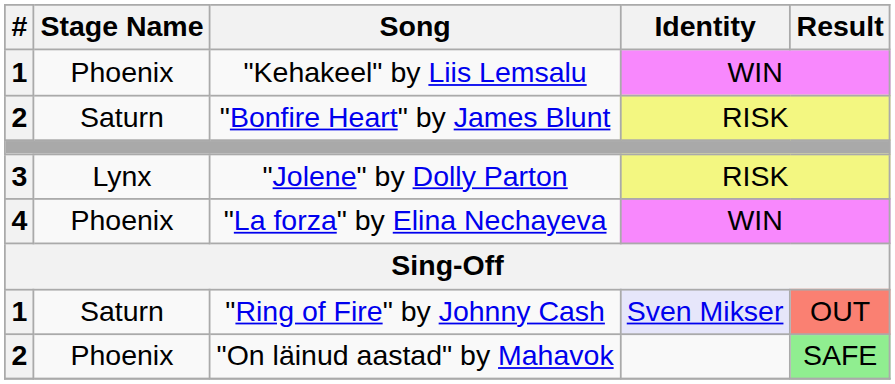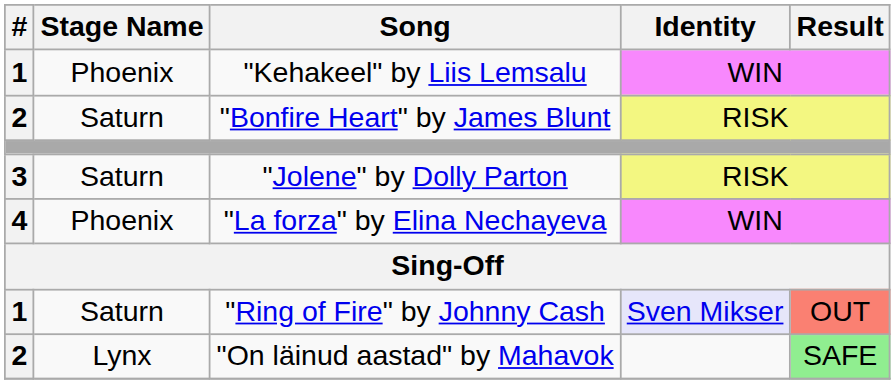 <table class="wikitable plainrowheaders" style="text-align: center;">
 <tr>
 <th>#</th>
 <th>Stage Name</th>
 <th>Song</th>
 <th>Identity</th>
 <th>Result</th>
 </tr>
 <tr>
 <th>1</th>
 <td>Phoenix</td>
 <td>"Kehakeel" by <a href='#'>Liis Lemsalu</a></td>
 <td colspan="2" bgcolor="#F888FD">WIN</td>
 </tr>
 <tr>
 <th>2</th>
 <td>Saturn</td>
 <td>"<a href='#'>Bonfire Heart</a>" by <a href='#'>James Blunt</a></td>
 <td colspan="2" bgcolor="#F3F781">RISK</td>
 </tr>
 <tr>
 <td colspan="5" style="background:darkgray"></td>
 </tr>
 <tr>
 <th>3</th>
-<td>Lynx</td>
+<td>Saturn</td>
 <td>"<a href='#'>Jolene</a>" by <a href='#'>Dolly Parton</a></td>
 <td colspan="2" bgcolor="#F3F781">RISK</td>
 </tr>
 <tr>
 <th>4</th>
 <td>Phoenix</td>
 <td>"<a href='#'>La forza</a>" by <a href='#'>Elina Nechayeva</a></td>
 <td colspan="2" bgcolor="#F888FD">WIN</td>
 </tr>
 <tr>
 <th colspan="5">Sing-Off</th>
 </tr>
 <tr>
 <th>1</th>
 <td>Saturn</td>
 <td>"<a href='#'>Ring of Fire</a>" by <a href='#'>Johnny Cash</a></td>
 <td style="background: lavender;"><a href='#'>Sven Mikser</a></td>
 <td bgcolor="salmon">OUT</td>
 </tr>
 <tr>
 <th>2</th>
-<td>Phoenix</td>
+<td>Lynx</td>
 <td>"On läinud aastad" by <a href='#'>Mahavok</a></td>
 <td></td>
 <td bgcolor="lightgreen">SAFE</td>
 </tr>
 <tr>
 </tr>
 </table>
